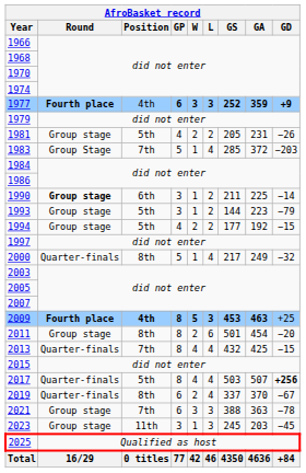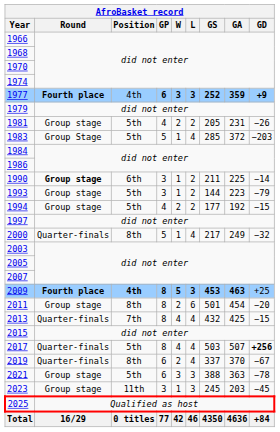 <table class="wikitable" style="text-align: center;">
 <tr>
 <th colspan=9><a href='#'>AfroBasket record</a></th>
 </tr>
 <tr>
 <th>Year</th>
 <th>Round</th>
 <th>Position</th>
 <th>GP</th>
 <th>W</th>
 <th>L</th>
 <th>GS</th>
 <th>GA</th>
 <th>GD</th>
 </tr>
 <tr>
 <td align=left> <a href='#'>1966</a></td>
 <td colspan="9" rowspan="4"><em>did not enter</em></td>
 </tr>
 <tr>
 <td align=left> <a href='#'>1968</a></td>
 </tr>
 <tr>
 <td align=left> <a href='#'>1970</a></td>
 </tr>
 <tr>
 <td align=left> <a href='#'>1974</a></td>
 </tr>
 <tr bgcolor=9acdff>
 <td align=left> <a href='#'>1977</a></td>
 <td><strong>Fourth place</strong></td>
 <td>4th</td>
 <td><strong>6</strong></td>
 <td><strong>3</strong></td>
 <td><strong>3</strong></td>
 <td><strong>252</strong></td>
 <td><strong>359</strong></td>
 <td><strong>+9</strong></td>
 </tr>
 <tr>
 <td align=left> <a href='#'>1979</a></td>
 <td colspan="9"><em>did not enter</em></td>
 </tr>
 <tr>
 <td align=left> <a href='#'>1981</a></td>
 <td>Group stage</td>
 <td>5th</td>
 <td>4</td>
 <td>2</td>
 <td>2</td>
 <td>205</td>
 <td>231</td>
 <td>−26</td>
 </tr>
 <tr>
 <td align=left> <a href='#'>1983</a></td>
 <td>Group Stage</td>
-<td>7th</td>
+<td>5th</td>
 <td>5</td>
 <td>1</td>
 <td>4</td>
 <td>285</td>
 <td>372</td>
 <td>−203</td>
 </tr>
 <tr>
 <td align=left> <a href='#'>1984</a></td>
 <td colspan="9" rowspan="2"><em>did not enter</em></td>
 </tr>
 <tr>
 <td align=left> <a href='#'>1986</a></td>
 </tr>
 <tr>
 <td align=left> <a href='#'>1990</a></td>
 <td><strong>Group stage</strong></td>
 <td>6th</td>
 <td>3</td>
 <td>1</td>
 <td>2</td>
 <td>211</td>
 <td>225</td>
 <td>−14</td>
 </tr>
 <tr>
 <td align=left> <a href='#'>1993</a></td>
 <td>Group stage</td>
 <td>5th</td>
 <td>3</td>
 <td>1</td>
 <td>2</td>
 <td>144</td>
 <td>223</td>
 <td>−79</td>
 </tr>
 <tr>
 <td align=left> <a href='#'>1994</a></td>
 <td>Group stage</td>
 <td>5th</td>
 <td>4</td>
 <td>2</td>
 <td>2</td>
 <td>177</td>
 <td>192</td>
 <td>−15</td>
 </tr>
 <tr>
 <td align=left> <a href='#'>1997</a></td>
 <td colspan="9"><em>did not enter</em></td>
 </tr>
 <tr>
 <td align=left> <a href='#'>2000</a></td>
 <td>Quarter-finals</td>
 <td>8th</td>
 <td>5</td>
 <td>1</td>
 <td>4</td>
 <td>217</td>
 <td>249</td>
 <td>−32</td>
 </tr>
 <tr>
 <td align=left> <a href='#'>2003</a></td>
 <td colspan="9" rowspan="3"><em>did not enter</em></td>
 </tr>
 <tr>
 <td align=left> <a href='#'>2005</a></td>
 </tr>
 <tr>
 <td align=left> <a href='#'>2007</a></td>
 </tr>
 <tr bgcolor=9acdff>
 <td align=left> <a href='#'>2009</a></td>
 <td><strong>Fourth place</strong></td>
 <td><strong>4th</strong></td>
 <td><strong>8</strong></td>
 <td><strong>5</strong></td>
 <td><strong>3</strong></td>
 <td><strong>453</strong></td>
 <td><strong>463</strong></td>
 <td>+25</td>
 </tr>
 <tr>
 <td align=left> <a href='#'>2011</a></td>
 <td>Group stage</td>
 <td>8th</td>
 <td>8</td>
 <td>2</td>
 <td>6</td>
 <td>501</td>
 <td>454</td>
 <td>−20</td>
 </tr>
 <tr>
 <td align=left> <a href='#'>2013</a></td>
 <td>Quarter-finals</td>
 <td>7th</td>
 <td>8</td>
 <td>4</td>
 <td>4</td>
 <td>432</td>
 <td>425</td>
 <td>−15</td>
 </tr>
 <tr>
 <td align=left> <a href='#'>2015</a></td>
 <td colspan="9"><em>did not enter</em></td>
 </tr>
 <tr>
 <td align=left> <a href='#'>2017</a></td>
 <td>Quarter-finals</td>
 <td>5th</td>
 <td>8</td>
 <td>4</td>
 <td>4</td>
 <td>503</td>
 <td>507</td>
 <td><strong>+256</strong></td>
 </tr>
 <tr>
 <td align=left> <a href='#'>2019</a></td>
 <td>Quarter-finals</td>
 <td>8th</td>
 <td>6</td>
 <td>2</td>
 <td>4</td>
 <td>337</td>
 <td>370</td>
 <td>−67</td>
 </tr>
 <tr>
 <td align=left> <a href='#'>2021</a></td>
 <td>Group stage</td>
-<td>7th</td>
+<td>5th</td>
 <td>6</td>
 <td>3</td>
 <td>3</td>
 <td>388</td>
 <td>363</td>
 <td>−78</td>
 </tr>
 <tr>
 <td align=left> <a href='#'>2023</a></td>
 <td>Group stage</td>
 <td>11th</td>
 <td>3</td>
 <td>1</td>
 <td>3</td>
 <td>245</td>
 <td>203</td>
 <td>−45</td>
 </tr>
 <tr style="border: 3px solid red"|>
 <td align=left> <a href='#'>2025</a></td>
 <td colspan="9"><em>Qualified as host</em></td>
 </tr>
 <tr>
 <th>Total</th>
 <th>16/29</th>
 <th>0 titles</th>
 <th>77</th>
 <th>42</th>
 <th>46</th>
 <th>4350</th>
 <th>4636</th>
 <th>+84</th>
 </tr>
 </table>
